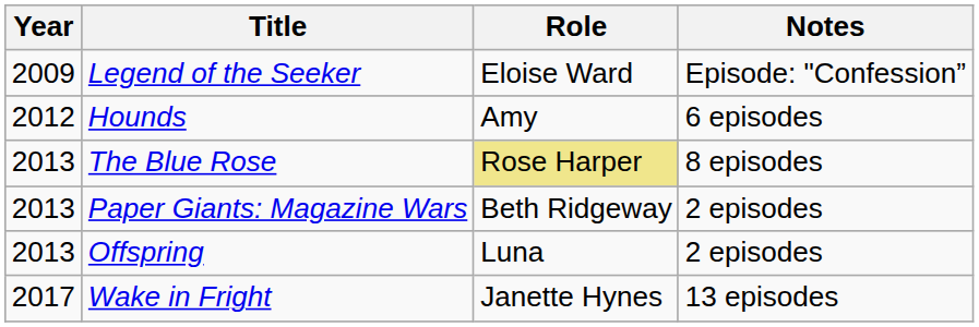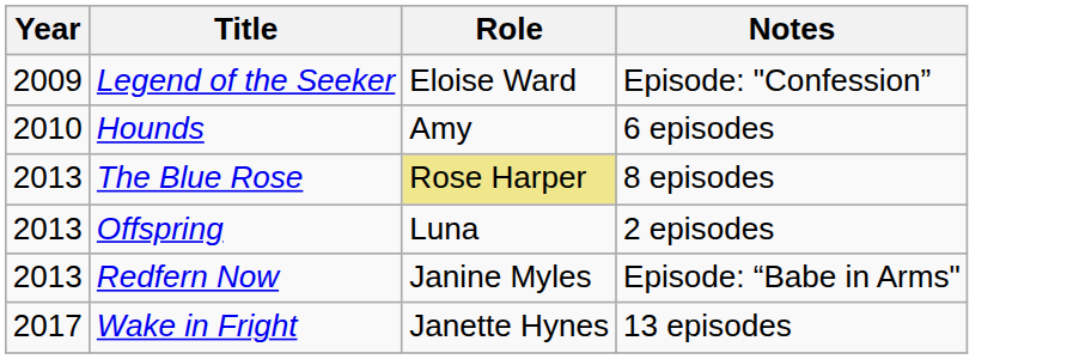 <table class="wikitable sortable">
 <tr>
 <th>Year</th>
 <th>Title</th>
 <th>Role</th>
 <th class="unsortable">Notes</th>
 </tr>
 <tr>
 <td>2009</td>
 <td><em><a href='#'>Legend of the Seeker</a></em></td>
 <td>Eloise Ward</td>
 <td>Episode: "Confession”</td>
 </tr>
 <tr>
-<td>2012</td>
+<td>2010</td>
 <td><em><a href='#'>Hounds</a></em></td>
 <td>Amy</td>
 <td>6 episodes</td>
 </tr>
 <tr>
 <td>2013</td>
 <td><em><a href='#'>The Blue Rose</a></em></td>
 <td style="background: khaki;">Rose Harper</td>
 <td>8 episodes</td>
 </tr>
 <tr>
 <td>2013</td>
-<td><em><a href='#'>Paper Giants: Magazine Wars</a></em></td>
-<td>Beth Ridgeway</td>
+<td><em><a href='#'>Offspring</a></em></td>
+<td>Luna</td>
 <td>2 episodes</td>
 </tr>
 <tr>
 <td>2013</td>
-<td><em><a href='#'>Offspring</a></em></td>
-<td>Luna</td>
-<td>2 episodes</td>
+<td><em><a href='#'>Redfern Now</a></em></td>
+<td>Janine Myles</td>
+<td>Episode: “Babe in Arms"</td>
 </tr>
 <tr>
 <td>2017</td>
 <td><em><a href='#'>Wake in Fright</a></em></td>
 <td>Janette Hynes</td>
 <td>13 episodes</td>
 </tr>
 </table>
